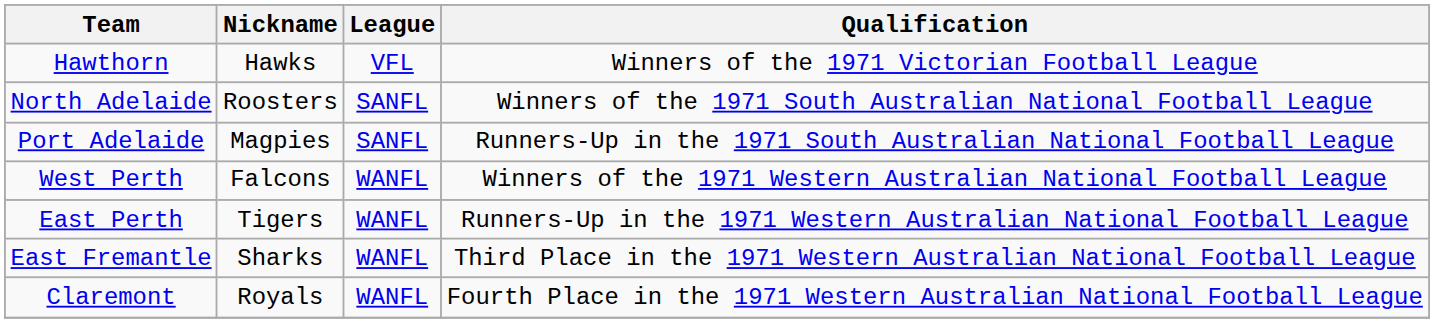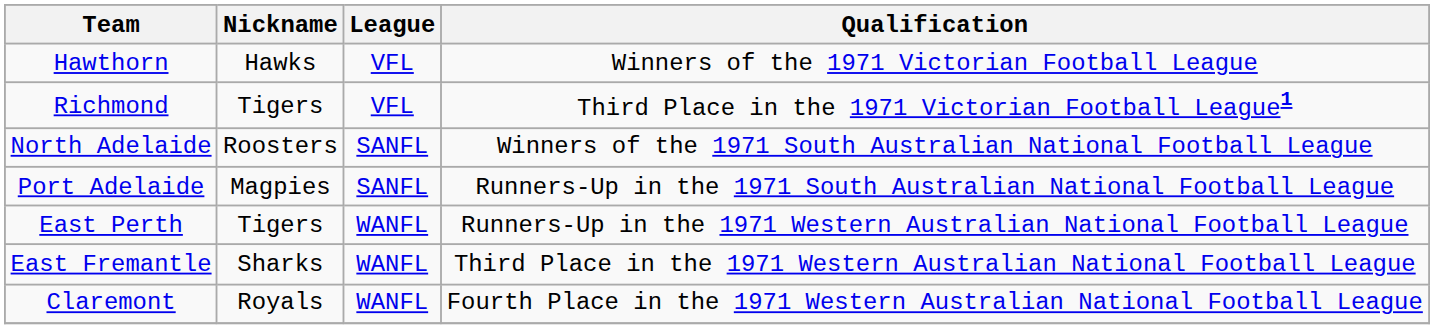 <table class="wikitable" style="text-align:center">
 <tr>
 <th>Team</th>
 <th>Nickname</th>
 <th>League</th>
 <th>Qualification</th>
 </tr>
 <tr>
 <td><a href='#'>Hawthorn</a></td>
 <td>Hawks</td>
 <td><a href='#'>VFL</a></td>
 <td>Winners of the <a href='#'>1971 Victorian Football League</a></td>
 </tr>
 <tr>
+<td><a href='#'>Richmond</a></td>
+<td>Tigers</td>
+<td><a href='#'>VFL</a></td>
+<td>Third Place in the <a href='#'>1971 Victorian Football League</a><sup><strong><a href='#'>1</a></strong></sup></td>
+</tr>
+<tr>
 <td><a href='#'>North Adelaide</a></td>
 <td>Roosters</td>
 <td><a href='#'>SANFL</a></td>
 <td>Winners of the <a href='#'>1971 South Australian National Football League</a></td>
 </tr>
 <tr>
 <td><a href='#'>Port Adelaide</a></td>
 <td>Magpies</td>
 <td><a href='#'>SANFL</a></td>
 <td>Runners-Up in the <a href='#'>1971 South Australian National Football League</a></td>
-</tr>
-<tr>
-<td><a href='#'>West Perth</a></td>
-<td>Falcons</td>
-<td><a href='#'>WANFL</a></td>
-<td>Winners of the <a href='#'>1971 Western Australian National Football League</a></td>
 </tr>
 <tr>
 <td><a href='#'>East Perth</a></td>
 <td>Tigers</td>
 <td><a href='#'>WANFL</a></td>
 <td>Runners-Up in the <a href='#'>1971 Western Australian National Football League</a></td>
 </tr>
 <tr>
 <td><a href='#'>East Fremantle</a></td>
 <td>Sharks</td>
 <td><a href='#'>WANFL</a></td>
 <td>Third Place in the <a href='#'>1971 Western Australian National Football League</a></td>
 </tr>
 <tr>
 <td><a href='#'>Claremont</a></td>
 <td>Royals</td>
 <td><a href='#'>WANFL</a></td>
 <td>Fourth Place in the <a href='#'>1971 Western Australian National Football League</a></td>
 </tr>
 <tr>
 </tr>
 </table>
